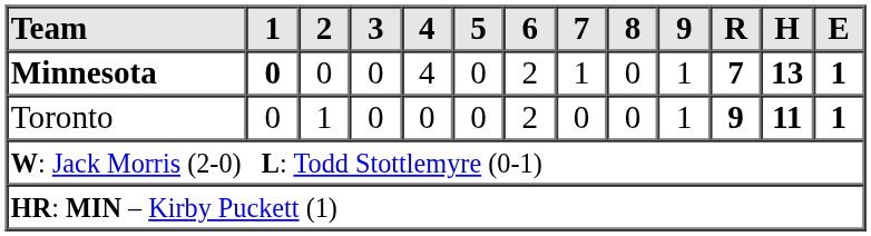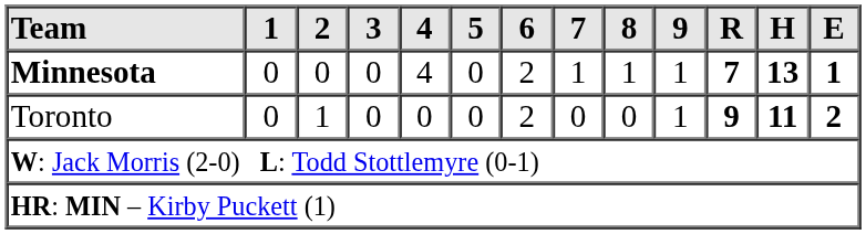 <table border=1 cellspacing=0 width=425 style="margin-left:3em;">
 <tr style="text-align:center; background-color:#e6e6e6;">
 <th align=left width=28%>Team</th>
 <th width=6%>1</th>
 <th width=6%>2</th>
 <th width=6%>3</th>
 <th width=6%>4</th>
 <th width=6%>5</th>
 <th width=6%>6</th>
 <th width=6%>7</th>
 <th width=6%>8</th>
 <th width=6%>9</th>
 <th width=6%>R</th>
 <th width=6%>H</th>
 <th width=6%>E</th>
 </tr>
 <tr style="text-align:center;">
 <td align=left><strong>Minnesota</strong></td>
-<td><strong>0</strong></td>
+<td>0</td>
 <td>0</td>
 <td>0</td>
 <td>4</td>
 <td>0</td>
 <td>2</td>
 <td>1</td>
-<td>0</td>
+<td>1</td>
 <td>1</td>
 <td><strong>7</strong></td>
 <td><strong>13</strong></td>
 <td><strong>1</strong></td>
 </tr>
 <tr style="text-align:center;">
 <td align=left>Toronto</td>
 <td>0</td>
 <td>1</td>
 <td>0</td>
 <td>0</td>
 <td>0</td>
 <td>2</td>
 <td>0</td>
 <td>0</td>
 <td>1</td>
 <td><strong>9</strong></td>
 <td><strong>11</strong></td>
-<td><strong>1</strong></td>
+<td><strong>2</strong></td>
 </tr>
 <tr style="text-align:left;">
 <td colspan=13><small><strong>W</strong>: <a href='#'>Jack Morris</a> (2-0)   <strong>L</strong>: <a href='#'>Todd Stottlemyre</a> (0-1)  </small></td>
 </tr>
 <tr style="text-align:left;">
 <td colspan=13><small><strong>HR</strong>: <strong>MIN</strong> – <a href='#'>Kirby Puckett</a> (1)</small></td>
 </tr>
 </table>
